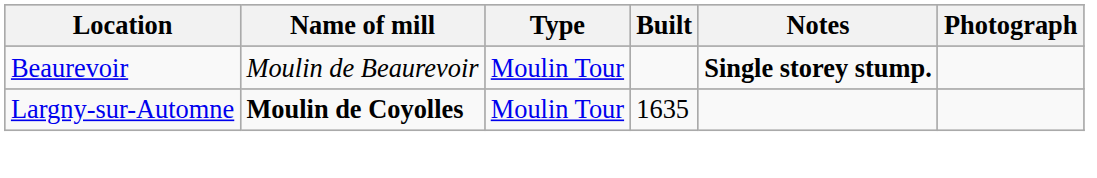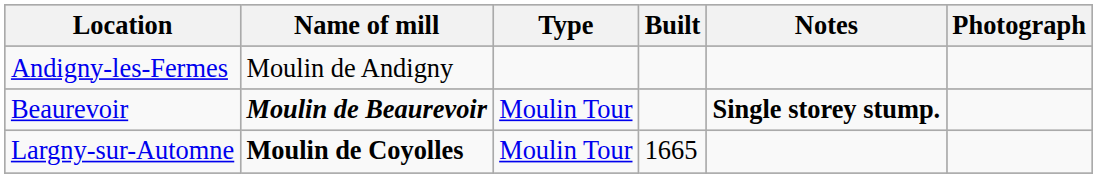 <table class="wikitable">
 <tr>
 <th>Location</th>
 <th>Name of mill</th>
 <th>Type</th>
 <th>Built</th>
 <th>Notes</th>
 <th>Photograph</th>
 </tr>
 <tr>
+<td><a href='#'>Andigny-les-Fermes</a></td>
+<td>Moulin de Andigny</td>
+<td></td>
+<td></td>
+<td></td>
+<td></td>
+</tr>
+<tr>
 <td><a href='#'>Beaurevoir</a></td>
-<td><em>Moulin de Beaurevoir</em></td>
+<td><strong><em>Moulin de Beaurevoir</em></strong></td>
 <td><a href='#'>Moulin Tour</a></td>
 <td></td>
 <td><strong>Single storey stump.<br> </strong></td>
 <td></td>
 </tr>
 <tr>
 <td><a href='#'>Largny-sur-Automne</a></td>
 <td><strong>Moulin de Coyolles</strong></td>
 <td><a href='#'>Moulin Tour</a></td>
-<td>1635</td>
+<td>1665</td>
 <td> </td>
 <td></td>
 </tr>
 </table>
